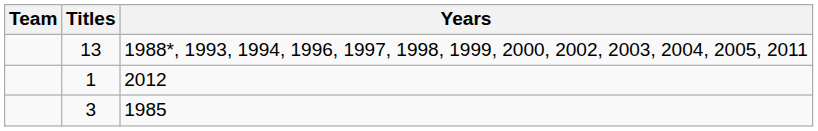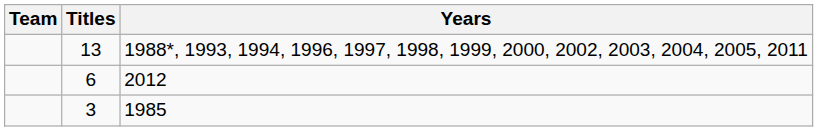 <table class="wikitable sortable" style="text-align:center">
 <tr>
 <th>Team</th>
 <th>Titles</th>
 <th>Years</th>
 </tr>
 <tr>
 <td style=><em></em></td>
 <td>13</td>
 <td align=left>1988*, 1993, 1994, 1996, 1997, 1998, 1999, 2000, 2002, 2003, 2004, 2005, 2011</td>
 </tr>
 <tr>
 <td style=><em></em></td>
-<td>1</td>
+<td>6</td>
 <td align=left>2012</td>
 </tr>
 <tr>
 <td style=><em></em></td>
 <td>3</td>
 <td align=left>1985</td>
 </tr>
 </table>
